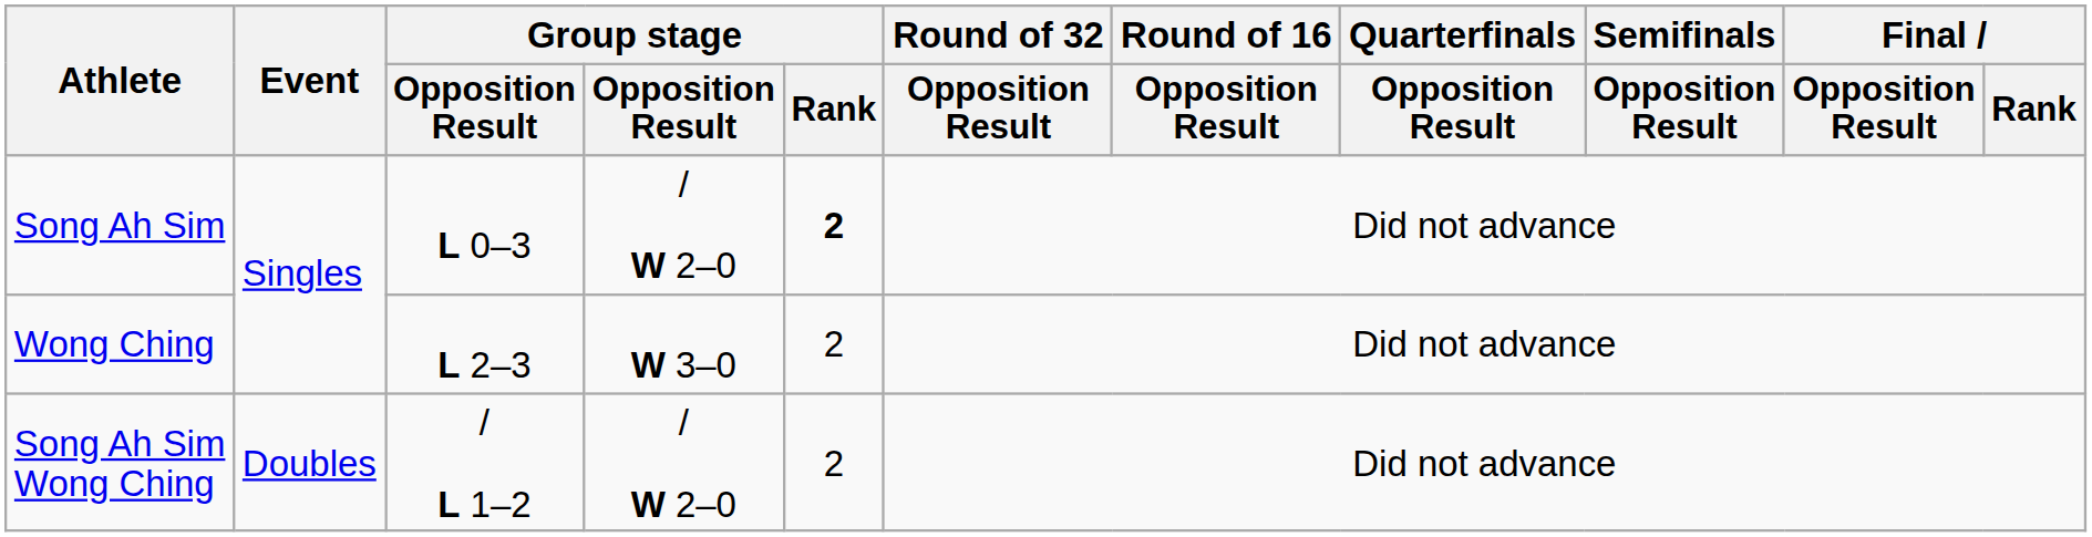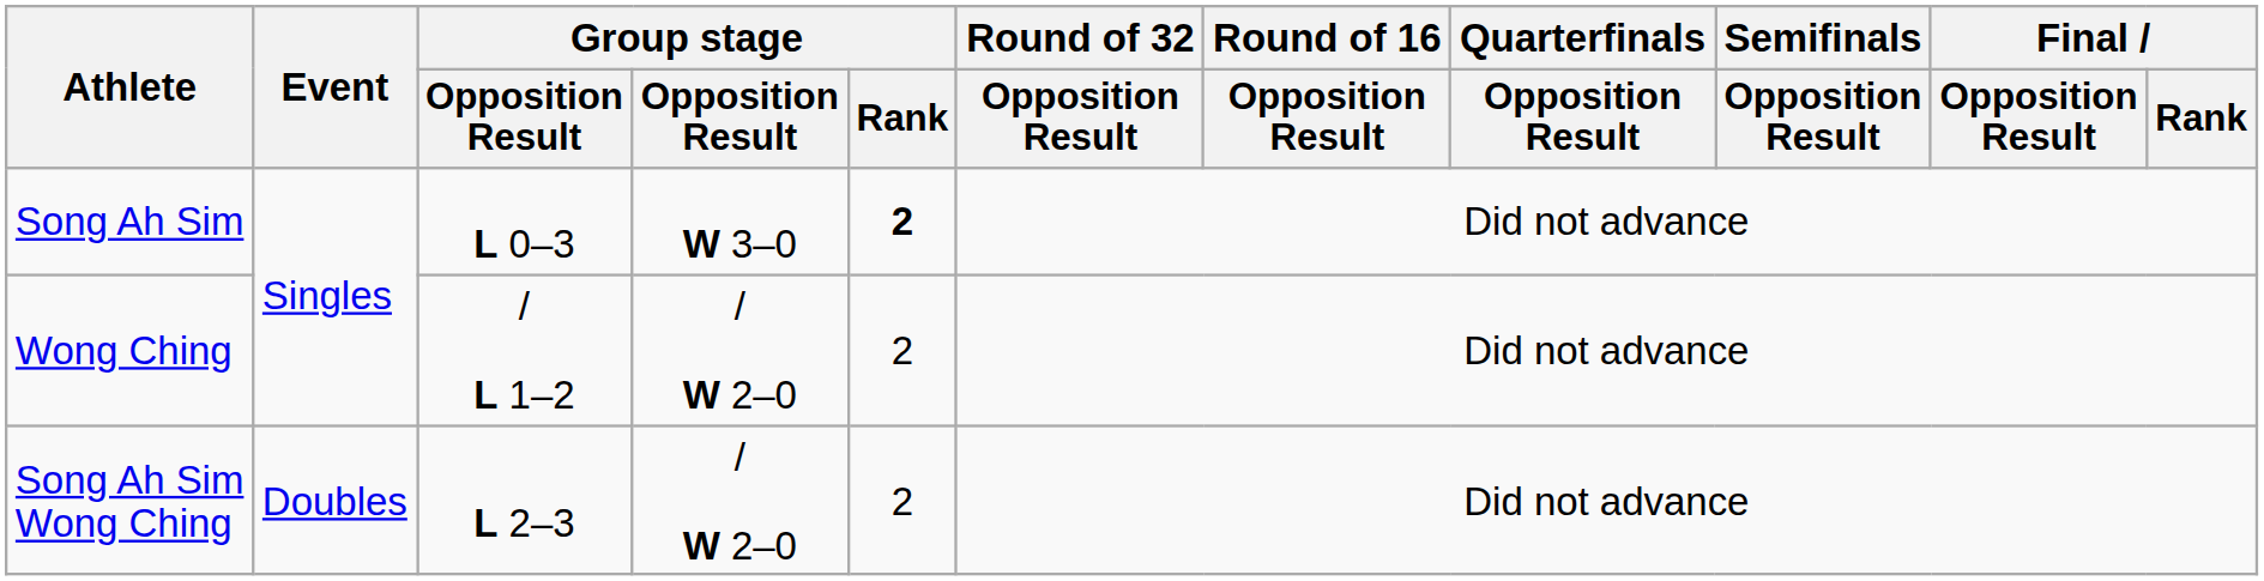 <table class="wikitable" style="font-size:90%">
 <tr>
 <th rowspan="2">Athlete</th>
 <th rowspan="2">Event</th>
 <th colspan="3">Group stage</th>
 <th>Round of 32</th>
 <th>Round of 16</th>
 <th>Quarterfinals</th>
 <th>Semifinals</th>
 <th colspan=2>Final / </th>
 </tr>
 <tr style="font-size:95%">
 <th>Opposition<br>Result</th>
 <th>Opposition<br>Result</th>
 <th>Rank</th>
 <th>Opposition<br>Result</th>
 <th>Opposition<br>Result</th>
 <th>Opposition<br>Result</th>
 <th>Opposition<br>Result</th>
 <th>Opposition<br>Result</th>
 <th>Rank</th>
 </tr>
 <tr>
 <td align=left><a href='#'>Song Ah Sim</a></td>
 <td align=left rowspan=2><a href='#'>Singles</a></td>
 <td align=center><br><strong>L</strong> 0–3</td>
-<td align=center> /<br> <br><strong>W</strong> 2–0</td>
+<td align=center><br><strong>W</strong> 3–0</td>
 <td align=center><strong>2</strong></td>
 <td align=center colspan=6>Did not advance</td>
 </tr>
 <tr>
 <td align=left><a href='#'>Wong Ching</a></td>
-<td align=center><br><strong>L</strong> 2–3</td>
-<td align=center><br><strong>W</strong> 3–0</td>
+<td align=center> /<br> <br><strong>L</strong> 1–2</td>
+<td align=center> /<br> <br><strong>W</strong> 2–0</td>
 <td align=center>2</td>
 <td align=center colspan=6>Did not advance</td>
 </tr>
 <tr>
 <td align=left><a href='#'>Song Ah Sim</a><br> <a href='#'>Wong Ching</a></td>
 <td align=left><a href='#'>Doubles</a></td>
-<td align=center> /<br> <br><strong>L</strong> 1–2</td>
+<td align=center><br><strong>L</strong> 2–3</td>
 <td align=center> /<br> <br><strong>W</strong> 2–0</td>
 <td align=center>2</td>
 <td align=center colspan=6>Did not advance</td>
 </tr>
 </table>
